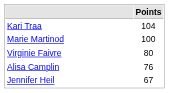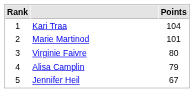 <table cellspacing="1" cellpadding="3" style="border:1px solid #AAAAAA;font-size:86%">
 <tr bgcolor="#E4E4E4">
+<th style="border-bottom:1px solid #AAAAAA" width=10>Rank</th>
 <th style="border-bottom:1px solid #AAAAAA" width=200></th>
 <th style="border-bottom:1px solid #AAAAAA" width=20>Points</th>
 </tr>
 <tr>
+<td align="center">1</td>
 <td> <a href='#'>Kari Traa</a></td>
 <td align=center>104</td>
 </tr>
 <tr>
+<td align="center">2</td>
 <td> <a href='#'>Marie Martinod</a></td>
-<td align=center>100</td>
+<td align=center>101</td>
 </tr>
 <tr>
+<td align="center">3</td>
 <td> <a href='#'>Virginie Faivre</a></td>
 <td align=center>80</td>
 </tr>
 <tr>
+<td align="center">4</td>
 <td> <a href='#'>Alisa Camplin</a></td>
-<td align=center>76</td>
+<td align=center>79</td>
 </tr>
 <tr>
+<td align="center">5</td>
 <td> <a href='#'>Jennifer Heil</a></td>
 <td align=center>67</td>
 </tr>
 </table>
